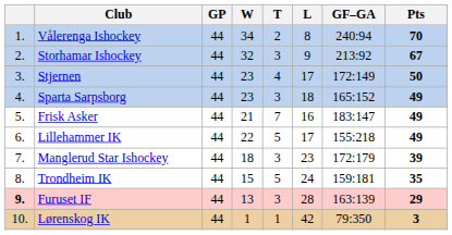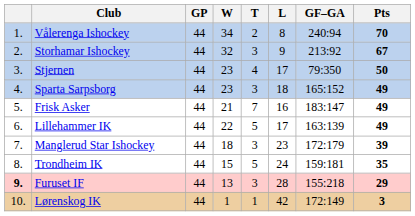 <table class="wikitable">
 <tr>
 <th width="30"></th>
 <th width="200">Club</th>
 <th width="30">GP</th>
 <th width="30">W</th>
 <th width="30">T</th>
 <th width="30">L</th>
 <th width="70">GF–GA</th>
 <th width="70">Pts</th>
 </tr>
 <tr bgcolor="#BCD2EE" align="center">
 <td>1.</td>
 <td align="left"><a href='#'>Vålerenga Ishockey</a></td>
 <td>44</td>
 <td>34</td>
 <td>2</td>
 <td>8</td>
 <td>240:94</td>
 <td><strong>70</strong></td>
 </tr>
 <tr bgcolor="#BCD2EE" align="center">
 <td>2.</td>
 <td align="left"><a href='#'>Storhamar Ishockey</a></td>
 <td>44</td>
 <td>32</td>
 <td>3</td>
 <td>9</td>
 <td>213:92</td>
 <td><strong>67</strong></td>
 </tr>
 <tr bgcolor="#BCD2EE" align="center">
 <td>3.</td>
 <td align="left"><a href='#'>Stjernen</a></td>
 <td>44</td>
 <td>23</td>
 <td>4</td>
 <td>17</td>
-<td>172:149</td>
+<td>79:350</td>
 <td><strong>50</strong></td>
 </tr>
 <tr bgcolor="#BCD2EE" align="center">
 <td>4.</td>
 <td align="left"><a href='#'>Sparta Sarpsborg</a></td>
 <td>44</td>
 <td>23</td>
 <td>3</td>
 <td>18</td>
 <td>165:152</td>
 <td><strong>49</strong></td>
 </tr>
 <tr bgcolor="#FFFFFF" align="center">
 <td>5.</td>
 <td align="left"><a href='#'>Frisk Asker</a></td>
 <td>44</td>
 <td>21</td>
 <td>7</td>
 <td>16</td>
 <td>183:147</td>
 <td><strong>49</strong></td>
 </tr>
 <tr bgcolor="#FFFFFF" align="center">
 <td>6.</td>
 <td align="left"><a href='#'>Lillehammer IK</a></td>
 <td>44</td>
 <td>22</td>
 <td>5</td>
 <td>17</td>
-<td>155:218</td>
+<td>163:139</td>
 <td><strong>49</strong></td>
 </tr>
 <tr bgcolor="#FFFFFF" align="center">
 <td>7.</td>
 <td align="left"><a href='#'>Manglerud Star Ishockey</a></td>
 <td>44</td>
 <td>18</td>
 <td>3</td>
 <td>23</td>
 <td>172:179</td>
 <td><strong>39</strong></td>
 </tr>
 <tr bgcolor="#FFFFFF" align="center">
 <td>8.</td>
 <td align="left"><a href='#'>Trondheim IK</a></td>
 <td>44</td>
 <td>15</td>
 <td>5</td>
 <td>24</td>
 <td>159:181</td>
 <td><strong>35</strong></td>
 </tr>
 <tr bgcolor="#FFCCCC" align="center">
 <td><strong>9.</strong></td>
 <td align="left"><a href='#'>Furuset IF</a></td>
 <td>44</td>
 <td>13</td>
 <td>3</td>
 <td>28</td>
-<td>163:139</td>
+<td>155:218</td>
 <td><strong>29</strong></td>
 </tr>
 <tr bgcolor="#EECFA1" align="center">
 <td>10.</td>
 <td align="left"><a href='#'>Lørenskog IK</a></td>
 <td>44</td>
 <td>1</td>
 <td>1</td>
 <td>42</td>
-<td>79:350</td>
+<td>172:149</td>
 <td><strong>3</strong></td>
 </tr>
 </table>
